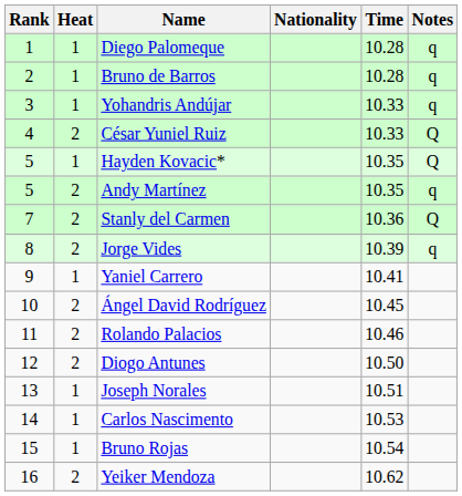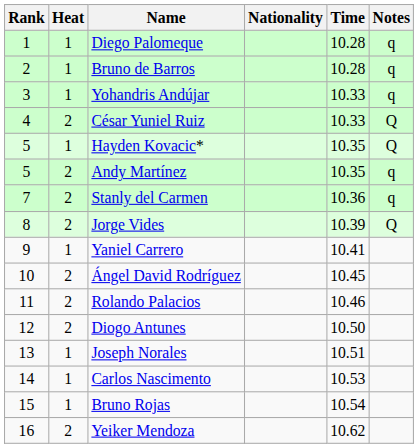 <table class="wikitable sortable" style="text-align:center;font-size:95%">
 <tr>
 <th>Rank</th>
 <th>Heat</th>
 <th>Name</th>
 <th>Nationality</th>
 <th>Time</th>
 <th>Notes</th>
 </tr>
 <tr bgcolor=ccffcc>
 <td>1</td>
 <td>1</td>
 <td align=left><a href='#'>Diego Palomeque</a></td>
 <td align=left></td>
 <td>10.28</td>
 <td>q</td>
 </tr>
 <tr bgcolor=ccffcc>
 <td>2</td>
 <td>1</td>
 <td align=left><a href='#'>Bruno de Barros</a></td>
 <td align=left></td>
 <td>10.28</td>
 <td>q</td>
 </tr>
 <tr bgcolor=ccffcc>
 <td>3</td>
 <td>1</td>
 <td align=left><a href='#'>Yohandris Andújar</a></td>
 <td align=left></td>
 <td>10.33</td>
 <td>q</td>
 </tr>
 <tr bgcolor=ccffcc>
 <td>4</td>
 <td>2</td>
 <td align=left><a href='#'>César Yuniel Ruiz</a></td>
 <td align=left></td>
 <td>10.33</td>
 <td>Q</td>
 </tr>
 <tr bgcolor=ddffdd>
 <td>5</td>
 <td>1</td>
 <td align=left><a href='#'>Hayden Kovacic</a>*</td>
 <td align=left></td>
 <td>10.35</td>
 <td>Q</td>
 </tr>
 <tr bgcolor=ccffcc>
 <td>5</td>
 <td>2</td>
 <td align=left><a href='#'>Andy Martínez</a></td>
 <td align=left></td>
 <td>10.35</td>
 <td>q</td>
 </tr>
 <tr bgcolor=ccffcc>
 <td>7</td>
 <td>2</td>
 <td align=left><a href='#'>Stanly del Carmen</a></td>
 <td align=left></td>
 <td>10.36</td>
-<td>Q</td>
+<td>q</td>
 </tr>
 <tr bgcolor=ddffdd>
 <td>8</td>
 <td>2</td>
 <td align=left><a href='#'>Jorge Vides</a></td>
 <td align=left></td>
 <td>10.39</td>
-<td>q</td>
+<td>Q</td>
 </tr>
 <tr>
 <td>9</td>
 <td>1</td>
 <td align=left><a href='#'>Yaniel Carrero</a></td>
 <td align=left></td>
 <td>10.41</td>
 <td></td>
 </tr>
 <tr>
 <td>10</td>
 <td>2</td>
 <td align=left><a href='#'>Ángel David Rodríguez</a></td>
 <td align=left></td>
 <td>10.45</td>
 <td></td>
 </tr>
 <tr>
 <td>11</td>
 <td>2</td>
 <td align=left><a href='#'>Rolando Palacios</a></td>
 <td align=left></td>
 <td>10.46</td>
 <td></td>
 </tr>
 <tr>
 <td>12</td>
 <td>2</td>
 <td align=left><a href='#'>Diogo Antunes</a></td>
 <td align=left></td>
 <td>10.50</td>
 <td></td>
 </tr>
 <tr>
 <td>13</td>
 <td>1</td>
 <td align=left><a href='#'>Joseph Norales</a></td>
 <td align=left></td>
 <td>10.51</td>
 <td></td>
 </tr>
 <tr>
 <td>14</td>
 <td>1</td>
 <td align=left><a href='#'>Carlos Nascimento</a></td>
 <td align=left></td>
 <td>10.53</td>
 <td></td>
 </tr>
 <tr>
 <td>15</td>
 <td>1</td>
 <td align=left><a href='#'>Bruno Rojas</a></td>
 <td align=left></td>
 <td>10.54</td>
 <td></td>
 </tr>
 <tr>
 <td>16</td>
 <td>2</td>
 <td align=left><a href='#'>Yeiker Mendoza</a></td>
 <td align=left></td>
 <td>10.62</td>
 <td></td>
 </tr>
 </table>
